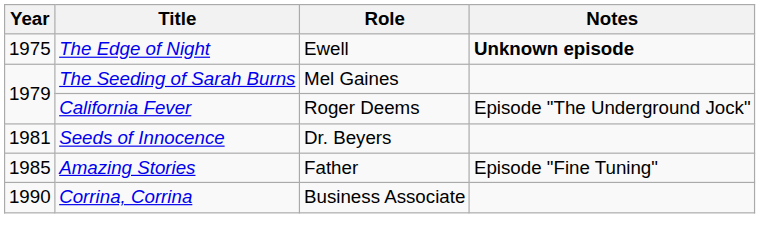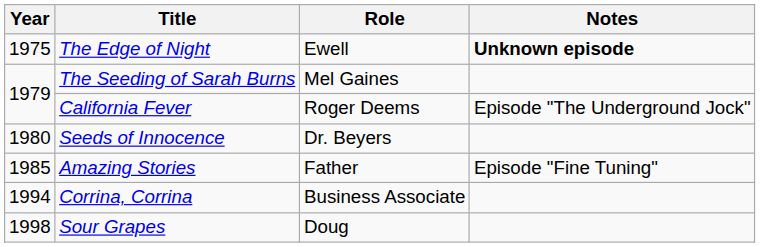 <table class= "wikitable sortable">
 <tr>
 <th>Year</th>
 <th>Title</th>
 <th>Role</th>
 <th>Notes</th>
 </tr>
 <tr>
 <td>1975</td>
 <td><em><a href='#'>The Edge of Night</a></em></td>
 <td>Ewell</td>
 <td><strong>Unknown episode</strong></td>
 </tr>
 <tr>
 <td rowspan=2>1979</td>
 <td><em><a href='#'>The Seeding of Sarah Burns</a></em></td>
 <td>Mel Gaines</td>
 <td></td>
 </tr>
 <tr>
 <td><em><a href='#'>California Fever</a></em></td>
 <td>Roger Deems</td>
 <td>Episode "The Underground Jock"</td>
 </tr>
 <tr>
-<td>1981</td>
+<td>1980</td>
 <td><em><a href='#'>Seeds of Innocence</a></em></td>
 <td>Dr. Beyers</td>
 <td></td>
 </tr>
 <tr>
 <td>1985</td>
 <td><em><a href='#'>Amazing Stories</a></em></td>
 <td>Father</td>
 <td>Episode "Fine Tuning"</td>
 </tr>
 <tr>
-<td>1990</td>
+<td>1994</td>
 <td><em><a href='#'>Corrina, Corrina</a></em></td>
 <td>Business Associate</td>
 <td></td>
 </tr>
+<tr>
+<td>1998</td>
+<td><em><a href='#'>Sour Grapes</a></em></td>
+<td>Doug</td>
+<td></td>
+</tr>
 </table>
